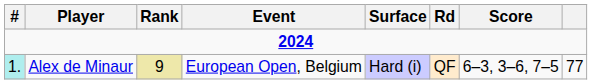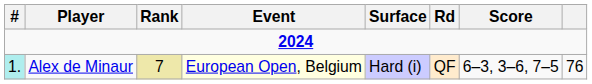 <table class="wikitable sortable">
 <tr>
 <th>#</th>
 <th>Player</th>
 <th>Rank</th>
 <th>Event</th>
 <th>Surface</th>
 <th>Rd</th>
 <th class="unsortable">Score</th>
 <th></th>
 </tr>
 <tr>
 <td colspan="9" style="text-align:center"><strong><a href='#'>2024</a></strong></td>
 </tr>
 <tr>
 <td style="background: paleturquoise;">1.</td>
 <td> <a href='#'>Alex de Minaur</a></td>
-<td align=center bgcolor=eee8aa>9</td>
-<td><a href='#'>European Open</a>, Belgium</td>
+<td align=center bgcolor=eee8aa>7</td>
+<td style="background: lightyellow;"><a href='#'>European Open</a>, Belgium</td>
 <td bgcolor=ccccff>Hard (i)</td>
 <td bgcolor=ffebcd>QF</td>
 <td>6–3, 3–6, 7–5</td>
-<td align=center>77</td>
+<td align=center>76</td>
 </tr>
 </table>
